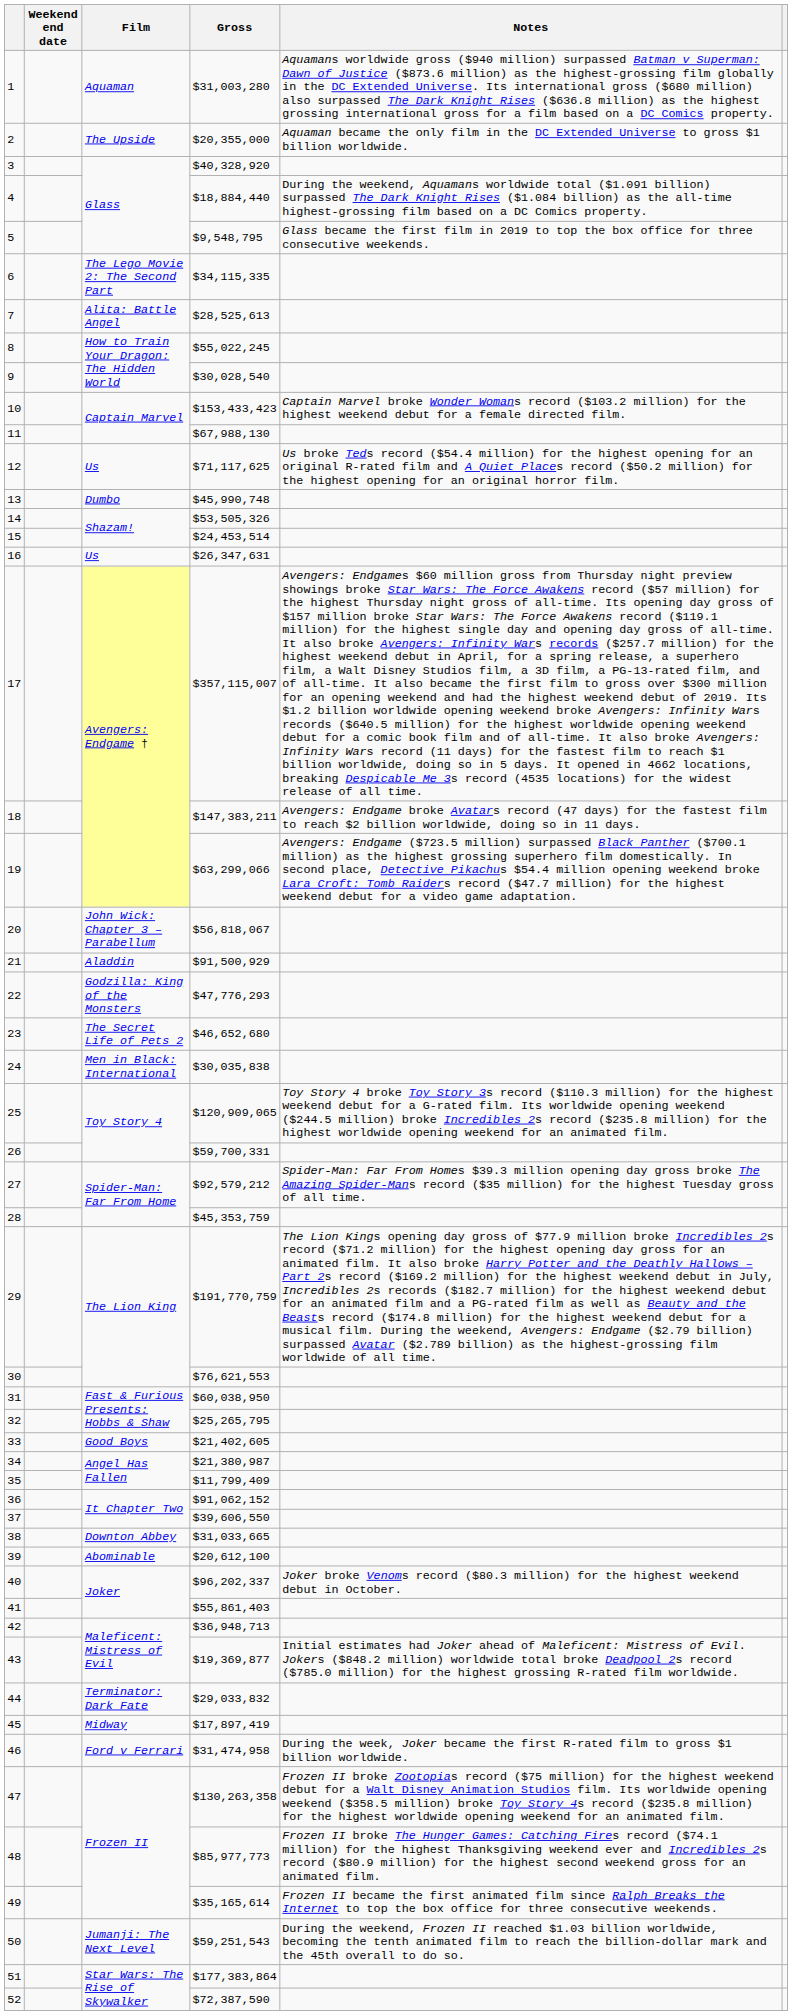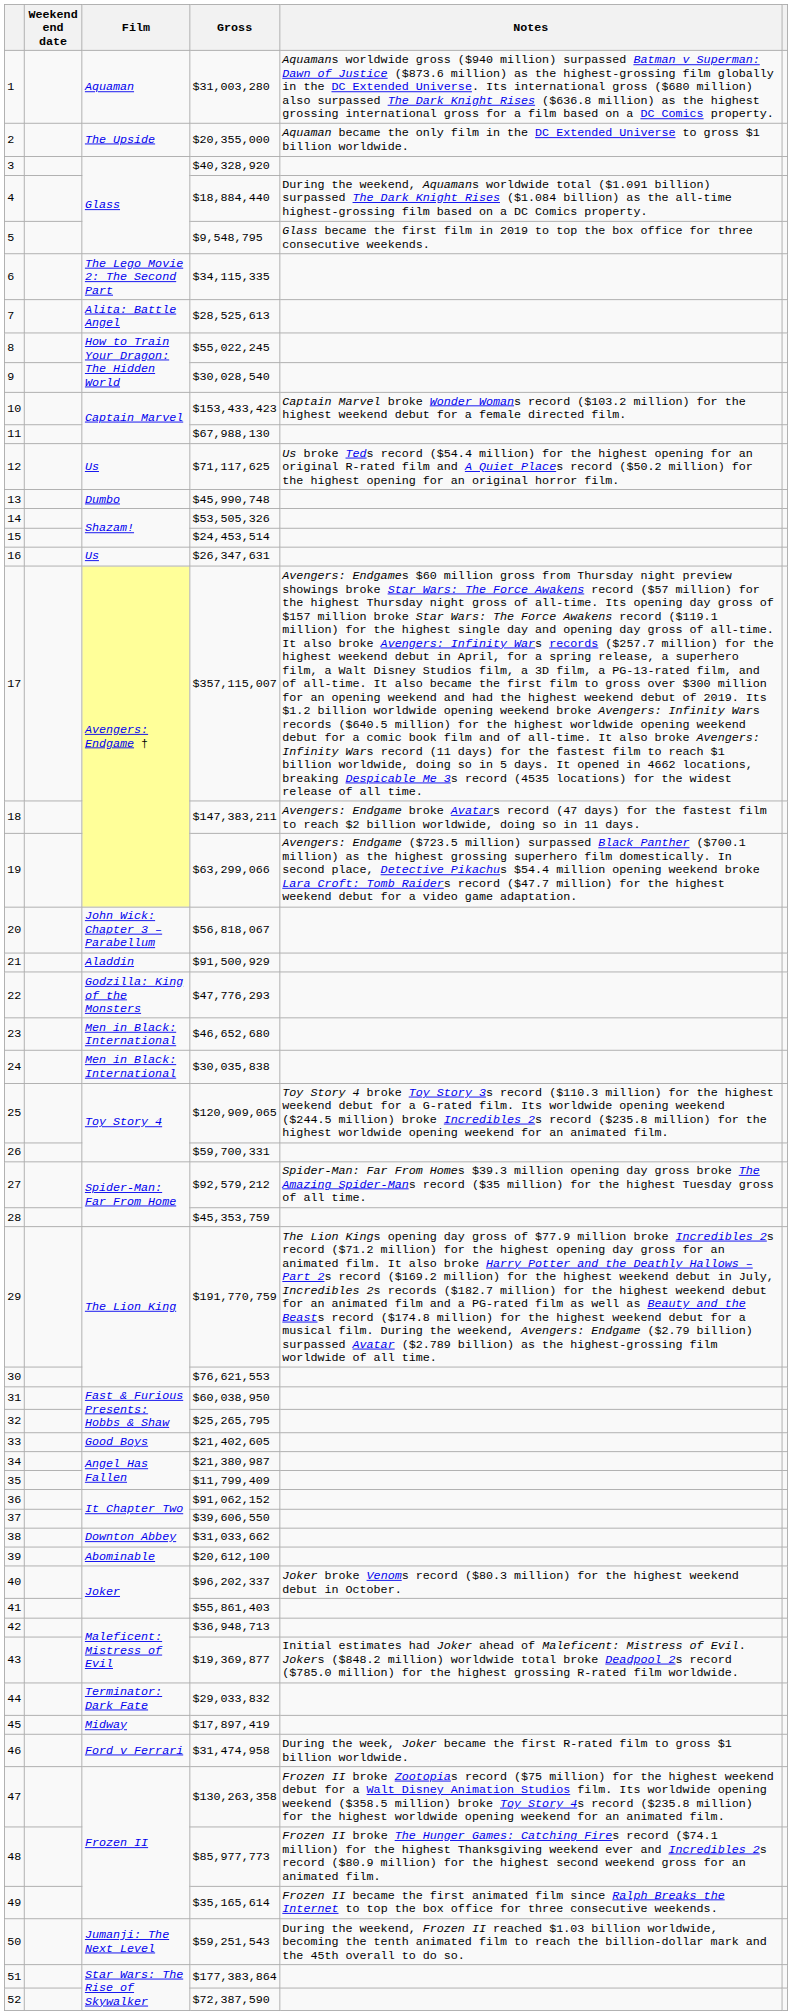 <table class="wikitable sortable">
 <tr>
 <th></th>
 <th>Weekend end date</th>
 <th>Film</th>
 <th>Gross</th>
 <th>Notes</th>
 <th class="unsortable"></th>
 </tr>
 <tr>
 <td>1</td>
 <td></td>
 <td><em><a href='#'>Aquaman</a></em></td>
 <td>$31,003,280</td>
 <td><em>Aquaman</em>s worldwide gross ($940 million) surpassed <em><a href='#'>Batman v Superman: Dawn of Justice</a></em> ($873.6 million) as the highest-grossing film globally in the <a href='#'>DC Extended Universe</a>. Its international gross ($680 million) also surpassed <em><a href='#'>The Dark Knight Rises</a></em> ($636.8 million) as the highest grossing international gross for a film based on a <a href='#'>DC Comics</a> property.</td>
 <td></td>
 </tr>
 <tr>
 <td>2</td>
 <td></td>
 <td><em><a href='#'>The Upside</a></em></td>
 <td>$20,355,000</td>
 <td><em>Aquaman</em> became the only film in the <a href='#'>DC Extended Universe</a> to gross $1 billion worldwide.</td>
 <td></td>
 </tr>
 <tr>
 <td>3</td>
 <td></td>
 <td rowspan="3"><em><a href='#'>Glass</a></em></td>
 <td>$40,328,920</td>
 <td></td>
 <td></td>
 </tr>
 <tr>
 <td>4</td>
 <td></td>
 <td>$18,884,440</td>
 <td>During the weekend, <em>Aquaman</em>s worldwide total ($1.091 billion) surpassed <em><a href='#'>The Dark Knight Rises</a></em> ($1.084 billion) as the all-time highest-grossing film based on a DC Comics property.</td>
 <td></td>
 </tr>
 <tr>
 <td>5</td>
 <td></td>
 <td>$9,548,795</td>
 <td><em>Glass</em> became the first film in 2019 to top the box office for three consecutive weekends.</td>
 <td></td>
 </tr>
 <tr>
 <td>6</td>
 <td></td>
 <td><em><a href='#'>The Lego Movie 2: The Second Part</a></em></td>
 <td>$34,115,335</td>
 <td></td>
 <td></td>
 </tr>
 <tr>
 <td>7</td>
 <td></td>
 <td><em><a href='#'>Alita: Battle Angel</a></em></td>
 <td>$28,525,613</td>
 <td></td>
 <td></td>
 </tr>
 <tr>
 <td>8</td>
 <td></td>
 <td rowspan="2"><em><a href='#'>How to Train Your Dragon: The Hidden World</a></em></td>
 <td>$55,022,245</td>
 <td></td>
 <td></td>
 </tr>
 <tr>
 <td>9</td>
 <td></td>
 <td>$30,028,540</td>
 <td></td>
 <td></td>
 </tr>
 <tr>
 <td>10</td>
 <td></td>
 <td rowspan="2"><em><a href='#'>Captain Marvel</a></em></td>
 <td>$153,433,423</td>
 <td><em>Captain Marvel</em> broke <em><a href='#'>Wonder Woman</a></em>s record ($103.2 million) for the highest weekend debut for a female directed film.</td>
 <td></td>
 </tr>
 <tr>
 <td>11</td>
 <td></td>
 <td>$67,988,130</td>
 <td></td>
 <td></td>
 </tr>
 <tr>
 <td>12</td>
 <td></td>
 <td><em><a href='#'>Us</a></em></td>
 <td>$71,117,625</td>
 <td><em>Us</em> broke <em><a href='#'>Ted</a></em>s record ($54.4 million) for the highest opening for an original R-rated film and <em><a href='#'>A Quiet Place</a></em>s record ($50.2 million) for the highest opening for an original horror film.</td>
 <td></td>
 </tr>
 <tr>
 <td>13</td>
 <td></td>
 <td><em><a href='#'>Dumbo</a></em></td>
 <td>$45,990,748</td>
 <td></td>
 <td></td>
 </tr>
 <tr>
 <td>14</td>
 <td></td>
 <td rowspan="2"><em><a href='#'>Shazam!</a></em></td>
 <td>$53,505,326</td>
 <td></td>
 <td></td>
 </tr>
 <tr>
 <td>15</td>
 <td></td>
 <td>$24,453,514</td>
 <td></td>
 <td></td>
 </tr>
 <tr>
 <td>16</td>
 <td></td>
 <td><em><a href='#'>Us</a></em></td>
 <td>$26,347,631</td>
 <td></td>
 <td></td>
 </tr>
 <tr>
 <td>17</td>
 <td></td>
 <td rowspan="3" style="background-color:#FFFF99"><em><a href='#'>Avengers: Endgame</a></em> †</td>
 <td>$357,115,007</td>
 <td><em>Avengers: Endgame</em>s $60 million gross from Thursday night preview showings broke <em><a href='#'>Star Wars: The Force Awakens</a></em> record ($57 million) for the highest Thursday night gross of all-time. Its opening day gross of $157 million broke <em>Star Wars: The Force Awakens</em> record ($119.1 million) for the highest single day and opening day gross of all-time. It also broke <em><a href='#'>Avengers: Infinity War</a></em>s <a href='#'>records</a> ($257.7 million) for the highest weekend debut in April, for a spring release, a superhero film, a Walt Disney Studios film, a 3D film, a PG-13-rated film, and of all-time. It also became the first film to gross over $300 million for an opening weekend and had the highest weekend debut of 2019. Its $1.2 billion worldwide opening weekend broke <em>Avengers: Infinity War</em>s records ($640.5 million) for the highest worldwide opening weekend debut for a comic book film and of all-time. It also broke <em>Avengers: Infinity War</em>s record (11 days) for the fastest film to reach $1 billion worldwide, doing so in 5 days. It opened in 4662 locations, breaking <em><a href='#'>Despicable Me 3</a></em>s record (4535 locations) for the widest release of all time.</td>
 <td></td>
 </tr>
 <tr>
 <td>18</td>
 <td></td>
 <td>$147,383,211</td>
 <td><em>Avengers: Endgame</em> broke <em><a href='#'>Avatar</a></em>s record (47 days) for the fastest film to reach $2 billion worldwide, doing so in 11 days.</td>
 <td></td>
 </tr>
 <tr>
 <td>19</td>
 <td></td>
 <td>$63,299,066</td>
 <td><em>Avengers: Endgame</em> ($723.5 million) surpassed <em><a href='#'>Black Panther</a></em> ($700.1 million) as the highest grossing superhero film domestically. In second place, <em><a href='#'>Detective Pikachu</a></em>s $54.4 million opening weekend broke <em><a href='#'>Lara Croft: Tomb Raider</a></em>s record ($47.7 million) for the highest weekend debut for a video game adaptation.</td>
 <td></td>
 </tr>
 <tr>
 <td>20</td>
 <td></td>
 <td><em><a href='#'>John Wick: Chapter 3 – Parabellum</a></em></td>
 <td>$56,818,067</td>
 <td></td>
 <td></td>
 </tr>
 <tr>
 <td>21</td>
 <td></td>
 <td><em><a href='#'>Aladdin</a></em></td>
 <td>$91,500,929</td>
 <td></td>
 <td></td>
 </tr>
 <tr>
 <td>22</td>
 <td></td>
 <td><em><a href='#'>Godzilla: King of the Monsters</a></em></td>
 <td>$47,776,293</td>
 <td></td>
 <td></td>
 </tr>
 <tr>
 <td>23</td>
 <td></td>
-<td><em><a href='#'>The Secret Life of Pets 2</a></em></td>
+<td><em><a href='#'>Men in Black: International</a></em></td>
 <td>$46,652,680</td>
 <td></td>
 <td></td>
 </tr>
 <tr>
 <td>24</td>
 <td></td>
 <td><em><a href='#'>Men in Black: International</a></em></td>
 <td>$30,035,838</td>
 <td></td>
 <td></td>
 </tr>
 <tr>
 <td>25</td>
 <td></td>
 <td rowspan="2"><em><a href='#'>Toy Story 4</a></em></td>
 <td>$120,909,065</td>
 <td><em>Toy Story 4</em> broke <em><a href='#'>Toy Story 3</a></em>s record ($110.3 million) for the highest weekend debut for a G-rated film. Its worldwide opening weekend ($244.5 million) broke <em><a href='#'>Incredibles 2</a></em>s record ($235.8 million) for the highest worldwide opening weekend for an animated film.</td>
 <td></td>
 </tr>
 <tr>
 <td>26</td>
 <td></td>
 <td>$59,700,331</td>
 <td></td>
 <td></td>
 </tr>
 <tr>
 <td>27</td>
 <td></td>
 <td rowspan="2"><em><a href='#'>Spider-Man: Far From Home</a></em></td>
 <td>$92,579,212</td>
 <td><em>Spider-Man: Far From Home</em>s $39.3 million opening day gross broke <em><a href='#'>The Amazing Spider-Man</a></em>s record ($35 million) for the highest Tuesday gross of all time.</td>
 <td></td>
 </tr>
 <tr>
 <td>28</td>
 <td></td>
 <td>$45,353,759</td>
 <td></td>
 <td></td>
 </tr>
 <tr>
 <td>29</td>
 <td></td>
 <td rowspan="2"><em><a href='#'>The Lion King</a></em></td>
 <td>$191,770,759</td>
 <td><em>The Lion King</em>s opening day gross of $77.9 million broke <em><a href='#'>Incredibles 2</a></em>s record ($71.2 million) for the highest opening day gross for an animated film. It also broke <em><a href='#'>Harry Potter and the Deathly Hallows – Part 2</a></em>s record ($169.2 million) for the highest weekend debut in July, <em>Incredibles 2</em>s records ($182.7 million) for the highest weekend debut for an animated film and a PG-rated film as well as <em><a href='#'>Beauty and the Beast</a></em>s record ($174.8 million) for the highest weekend debut for a musical film. During the weekend, <em>Avengers: Endgame</em> ($2.79 billion) surpassed <em><a href='#'>Avatar</a></em> ($2.789 billion) as the highest-grossing film worldwide of all time.</td>
 <td></td>
 </tr>
 <tr>
 <td>30</td>
 <td></td>
 <td>$76,621,553</td>
 <td></td>
 <td></td>
 </tr>
 <tr>
 <td>31</td>
 <td></td>
 <td rowspan="2"><em><a href='#'>Fast & Furious Presents: Hobbs & Shaw</a></em></td>
 <td>$60,038,950</td>
 <td></td>
 <td></td>
 </tr>
 <tr>
 <td>32</td>
 <td></td>
 <td>$25,265,795</td>
 <td></td>
 <td></td>
 </tr>
 <tr>
 <td>33</td>
 <td></td>
 <td><em><a href='#'>Good Boys</a></em></td>
 <td>$21,402,605</td>
 <td></td>
 <td></td>
 </tr>
 <tr>
 <td>34</td>
 <td></td>
 <td rowspan="2"><em><a href='#'>Angel Has Fallen</a></em></td>
 <td>$21,380,987</td>
 <td></td>
 <td></td>
 </tr>
 <tr>
 <td>35</td>
 <td></td>
 <td>$11,799,409</td>
 <td></td>
 <td></td>
 </tr>
 <tr>
 <td>36</td>
 <td></td>
 <td rowspan="2"><em><a href='#'>It Chapter Two</a></em></td>
 <td>$91,062,152</td>
 <td></td>
 <td></td>
 </tr>
 <tr>
 <td>37</td>
 <td></td>
 <td>$39,606,550</td>
 <td></td>
 <td></td>
 </tr>
 <tr>
 <td>38</td>
 <td></td>
 <td><em><a href='#'>Downton Abbey</a></em></td>
-<td>$31,033,665</td>
+<td>$31,033,662</td>
 <td></td>
 <td></td>
 </tr>
 <tr>
 <td>39</td>
 <td></td>
 <td><em><a href='#'>Abominable</a></em></td>
 <td>$20,612,100</td>
 <td></td>
 <td></td>
 </tr>
 <tr>
 <td>40</td>
 <td></td>
 <td rowspan="2"><em><a href='#'>Joker</a></em></td>
 <td>$96,202,337</td>
 <td><em>Joker</em> broke <em><a href='#'>Venom</a></em>s record ($80.3 million) for the highest weekend debut in October.</td>
 <td></td>
 </tr>
 <tr>
 <td>41</td>
 <td></td>
 <td>$55,861,403</td>
 <td></td>
 <td></td>
 </tr>
 <tr>
 <td>42</td>
 <td></td>
 <td rowspan="2"><em><a href='#'>Maleficent: Mistress of Evil</a></em></td>
 <td>$36,948,713</td>
 <td></td>
 <td></td>
 </tr>
 <tr>
 <td>43</td>
 <td></td>
 <td>$19,369,877</td>
 <td>Initial estimates had <em>Joker</em> ahead of <em>Maleficent: Mistress of Evil</em>. <em>Joker</em>s ($848.2 million) worldwide total broke <em><a href='#'>Deadpool 2</a></em>s record ($785.0 million) for the highest grossing R-rated film worldwide.</td>
 <td></td>
 </tr>
 <tr>
 <td>44</td>
 <td></td>
 <td><em><a href='#'>Terminator: Dark Fate</a> </em></td>
 <td>$29,033,832</td>
 <td></td>
 <td></td>
 </tr>
 <tr>
 <td>45</td>
 <td></td>
 <td><em><a href='#'>Midway</a></em></td>
 <td>$17,897,419</td>
 <td></td>
 <td></td>
 </tr>
 <tr>
 <td>46</td>
 <td></td>
 <td><em><a href='#'>Ford v Ferrari</a></em></td>
 <td>$31,474,958</td>
 <td>During the week, <em>Joker</em> became the first R-rated film to gross $1 billion worldwide.</td>
 <td></td>
 </tr>
 <tr>
 <td>47</td>
 <td></td>
 <td rowspan="3"><em><a href='#'>Frozen II</a></em></td>
 <td>$130,263,358</td>
 <td><em>Frozen II </em> broke <em><a href='#'>Zootopia</a></em>s record ($75 million) for the highest weekend debut for a <a href='#'>Walt Disney Animation Studios</a> film. Its worldwide opening weekend ($358.5 million) broke <em><a href='#'>Toy Story 4</a></em>s record ($235.8 million) for the highest worldwide opening weekend for an animated film.</td>
 <td></td>
 </tr>
 <tr>
 <td>48</td>
 <td></td>
 <td>$85,977,773</td>
 <td><em>Frozen II</em> broke <em><a href='#'>The Hunger Games: Catching Fire</a></em>s record ($74.1 million) for the highest Thanksgiving weekend ever and <em><a href='#'>Incredibles 2</a></em>s record ($80.9 million) for the highest second weekend gross for an animated film.</td>
 <td></td>
 </tr>
 <tr>
 <td>49</td>
 <td></td>
 <td>$35,165,614</td>
 <td><em>Frozen II</em> became the first animated film since <em><a href='#'>Ralph Breaks the Internet</a></em> to top the box office for three consecutive weekends.</td>
 <td></td>
 </tr>
 <tr>
 <td>50</td>
 <td></td>
 <td><em><a href='#'>Jumanji: The Next Level</a></em></td>
 <td>$59,251,543</td>
 <td>During the weekend, <em>Frozen II</em> reached $1.03 billion worldwide, becoming the tenth animated film to reach the billion-dollar mark and the 45th overall to do so.</td>
 <td></td>
 </tr>
 <tr>
 <td>51</td>
 <td></td>
 <td rowspan="2"><em><a href='#'>Star Wars: The Rise of Skywalker</a></em></td>
 <td>$177,383,864</td>
 <td></td>
 <td></td>
 </tr>
 <tr>
 <td>52</td>
 <td></td>
 <td>$72,387,590</td>
 <td></td>
 <td></td>
 </tr>
 </table>
